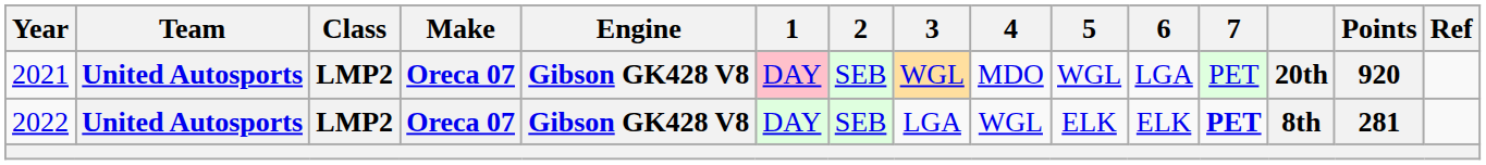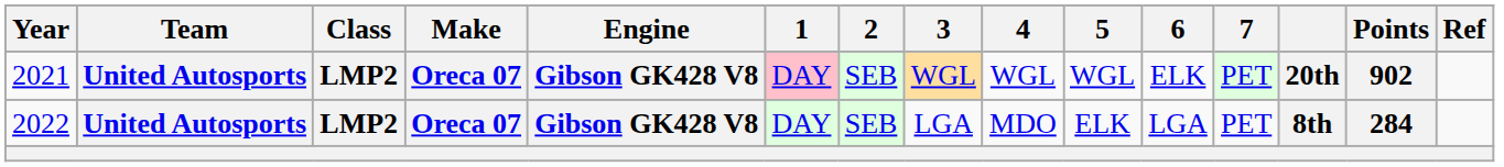 <table class="wikitable" style="text-align:center; font-size:85%">
 <tr>
 <th>Year</th>
 <th>Team</th>
 <th>Class</th>
 <th>Make</th>
 <th>Engine</th>
 <th>1</th>
 <th>2</th>
 <th>3</th>
 <th>4</th>
 <th>5</th>
 <th>6</th>
 <th>7</th>
 <th></th>
 <th>Points</th>
 <th>Ref</th>
 </tr>
 <tr>
 <td><a href='#'>2021</a></td>
 <th nowrap><a href='#'>United Autosports</a></th>
 <th>LMP2</th>
 <th nowrap><a href='#'>Oreca 07</a></th>
 <th nowrap><a href='#'>Gibson</a> GK428 V8</th>
 <td style="background: pink;"><a href='#'>DAY</a></td>
 <td style="background:#DFFFDF;"><a href='#'>SEB</a><br></td>
 <td style="background:#FFDF9F;"><a href='#'>WGL</a><br></td>
-<td style="background:"><a href='#'>MDO</a><br></td>
+<td><a href='#'>WGL</a></td>
 <td style="background:"><a href='#'>WGL</a><br></td>
-<td><a href='#'>LGA</a></td>
+<td style="background:"><a href='#'>ELK</a><br></td>
 <td style="background:#DFFFDF;"><a href='#'>PET</a><br></td>
 <th>20th</th>
-<th>920</th>
+<th>902</th>
 <td></td>
 </tr>
 <tr>
 <td><a href='#'>2022</a></td>
 <th nowrap><a href='#'>United Autosports</a></th>
 <th>LMP2</th>
 <th nowrap><a href='#'>Oreca 07</a></th>
 <th nowrap><a href='#'>Gibson</a> GK428 V8</th>
 <td style="background:#DFFFDF;"><a href='#'>DAY</a><br></td>
 <td style="background:#DFFFDF;"><a href='#'>SEB</a><br></td>
 <td style="background:"><a href='#'>LGA</a><br></td>
-<td><a href='#'>WGL</a></td>
+<td style="background:"><a href='#'>MDO</a><br></td>
 <td><a href='#'>ELK</a></td>
-<td style="background:"><a href='#'>ELK</a><br></td>
-<td style="background:"><strong><a href='#'>PET</a><br></strong></td>
+<td><a href='#'>LGA</a></td>
+<td style="background:"><a href='#'>PET</a><br></td>
 <th>8th</th>
-<th>281</th>
+<th>284</th>
 <td></td>
 </tr>
 <tr>
 <th colspan="15"></th>
 </tr>
 </table>
